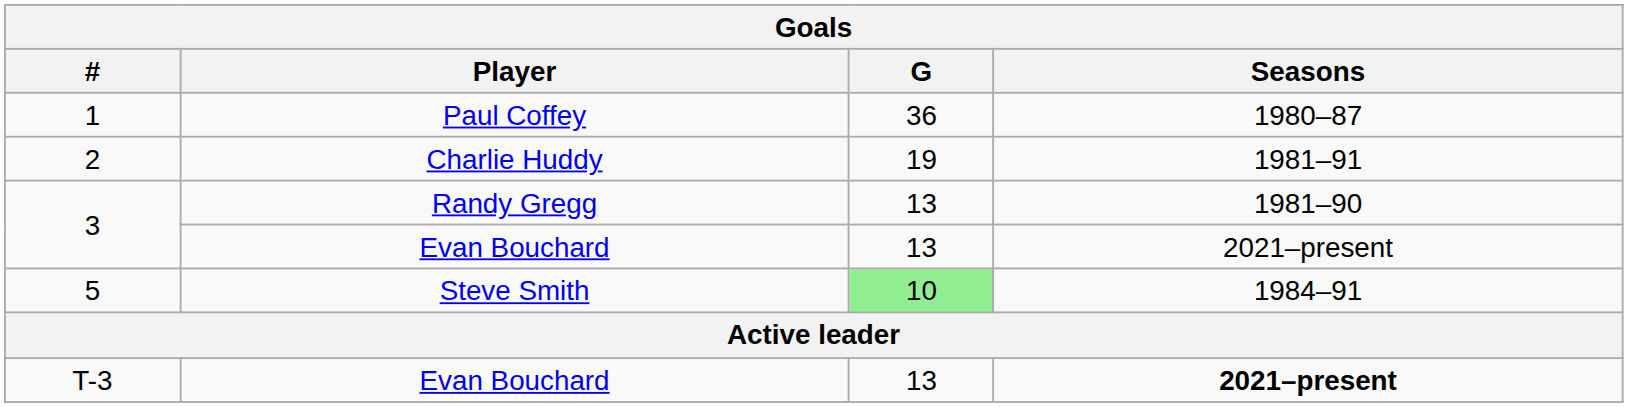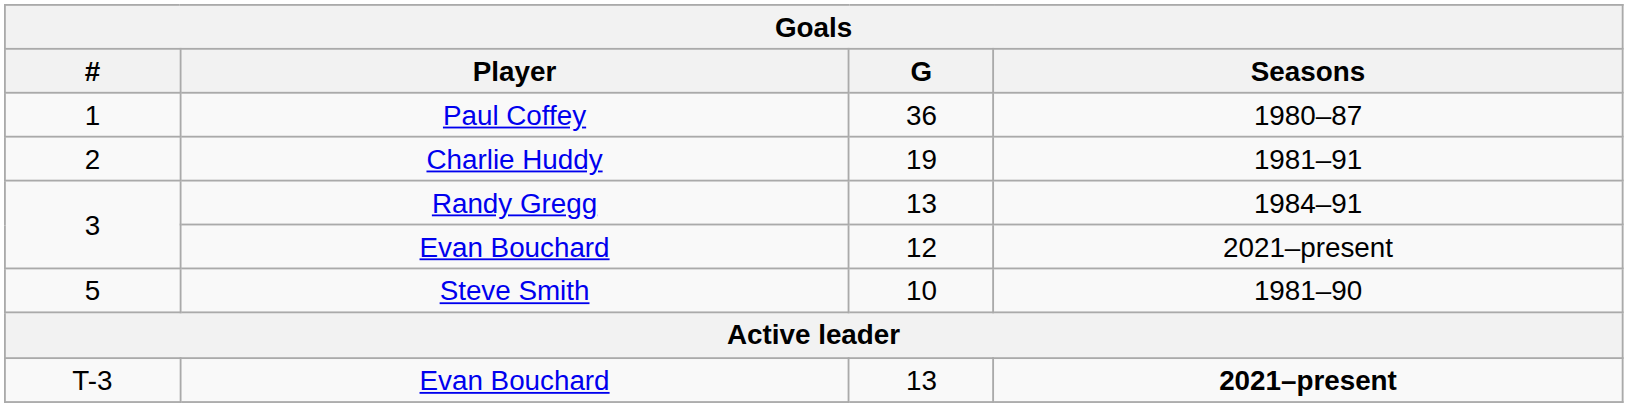 <table class="wikitable" style="text-align: center; font-size: 95%" width="70%">
 <tr>
 <th colspan="4">Goals</th>
 </tr>
 <tr>
 <th>#</th>
 <th>Player</th>
 <th>G</th>
 <th>Seasons</th>
 </tr>
 <tr>
 <td>1</td>
 <td><a href='#'>Paul Coffey</a></td>
 <td>36</td>
 <td>1980–87</td>
 </tr>
 <tr>
 <td>2</td>
 <td><a href='#'>Charlie Huddy</a></td>
 <td>19</td>
 <td>1981–91</td>
 </tr>
 <tr>
 <td rowspan="2">3</td>
 <td><a href='#'>Randy Gregg</a></td>
 <td>13</td>
-<td>1981–90</td>
+<td>1984–91</td>
 </tr>
 <tr>
 <td><a href='#'>Evan Bouchard</a></td>
-<td>13</td>
+<td>12</td>
 <td>2021–present</td>
 </tr>
 <tr>
 <td>5</td>
 <td><a href='#'>Steve Smith</a></td>
-<td style="background: lightgreen;">10</td>
-<td>1984–91</td>
+<td>10</td>
+<td>1981–90</td>
 </tr>
 <tr>
 <th colspan="4">Active leader</th>
 </tr>
 <tr>
 <td>T-3</td>
 <td><a href='#'>Evan Bouchard</a></td>
 <td>13</td>
 <td><strong>2021–present</strong></td>
 </tr>
 </table>
